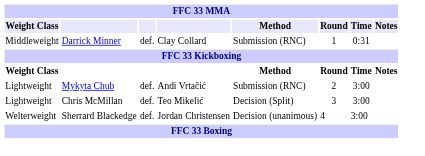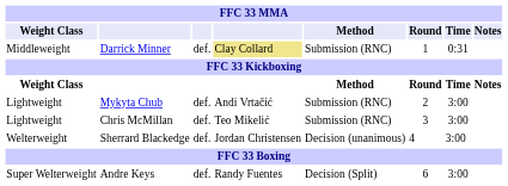 <table class="toccolours" style="font-size: 75%;">
 <tr>
 <th colspan="8" style="background-color: #ccf; color: #000080; text-align: center;"><strong>FFC 33 MMA</strong></th>
 </tr>
 <tr>
 <th colspan="1" style="background-color: #E6E8FA; color: #000000; text-align: center;">Weight Class</th>
 <th colspan="1" style="background-color: #E6E8FA; color: #000000; text-align: center;"></th>
 <th colspan="1" style="background-color: #E6E8FA; color: #000000; text-align: center;"></th>
 <th colspan="1" style="background-color: #E6E8FA; color: #000000; text-align: center;"></th>
 <th colspan="1" style="background-color: #E6E8FA; color: #000000; text-align: center;">Method</th>
 <th colspan="1" style="background-color: #E6E8FA; color: #000000; text-align: center;">Round</th>
 <th colspan="1" style="background-color: #E6E8FA; color: #000000; text-align: center;">Time</th>
 <th colspan="1" style="background-color: #E6E8FA; color: #000000; text-align: center;">Notes</th>
 </tr>
 <tr>
 <td>Middleweight</td>
 <td><a href='#'>Darrick Minner</a></td>
 <td>def.</td>
-<td>Clay Collard</td>
+<td style="background: khaki;">Clay Collard</td>
 <td>Submission (RNC)</td>
 <td align="center">1</td>
 <td align="center">0:31</td>
 <td></td>
 </tr>
 <tr>
 <th colspan="8" style="background-color: #ccf; color: #000080; text-align: center;"><strong>FFC 33 Kickboxing</strong></th>
 </tr>
 <tr>
 <th colspan="1">Weight Class</th>
 <th colspan="1"></th>
 <th colspan="1"></th>
 <th colspan="1"></th>
 <th colspan="1">Method</th>
 <th colspan="1">Round</th>
 <th colspan="1">Time</th>
 <th colspan="1">Notes</th>
 </tr>
 <tr>
 <td>Lightweight</td>
 <td><a href='#'>Mykyta Chub</a></td>
 <td>def.</td>
 <td>Andi Vrtačić</td>
 <td>Submission (RNC)</td>
 <td align="center">2</td>
 <td align="center">3:00</td>
 <td></td>
 </tr>
 <tr>
 <td>Lightweight</td>
 <td>Chris McMillan</td>
 <td>def.</td>
 <td>Teo Mikelić</td>
-<td>Decision (Split)</td>
+<td>Submission (RNC)</td>
 <td align="center">3</td>
 <td align="center">3:00</td>
 <td></td>
 </tr>
 <tr>
 <td>Welterweight</td>
 <td>Sherrard Blackedge</td>
 <td>def.</td>
 <td>Jordan Christensen</td>
 <td>Decision (unanimous)</td>
 <td>4</td>
 <td>3:00</td>
 <td></td>
 </tr>
 <tr>
 <th colspan="8" style="background-color: #ccf; color: #000080; text-align: center;"><strong>FFC 33 Boxing</strong></th>
 </tr>
+<tr>
+<td>Super Welterweight</td>
+<td>Andre Keys</td>
+<td>def.</td>
+<td>Randy Fuentes</td>
+<td>Decision (Split)</td>
+<td align="center">6</td>
+<td align="center">3:00</td>
+<td></td>
+</tr>
 </table>
